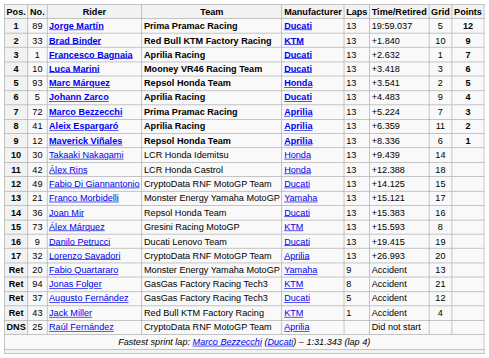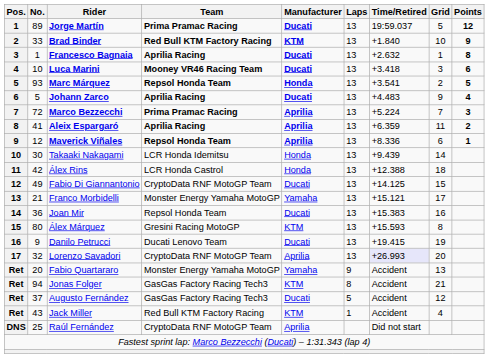 <table class="wikitable" style="font-size: 85%;">
 <tr>
 <th>Pos.</th>
 <th>No.</th>
 <th>Rider</th>
 <th>Team</th>
 <th>Manufacturer</th>
 <th>Laps</th>
 <th>Time/Retired</th>
 <th>Grid</th>
 <th>Points</th>
 </tr>
 <tr>
 <th scope="row">1</th>
 <td align="center">89</td>
 <td> <strong><a href='#'>Jorge Martín</a></strong></td>
 <td><strong>Prima Pramac Racing</strong></td>
 <td><strong><a href='#'>Ducati</a></strong></td>
 <td>13</td>
 <td>19:59.037</td>
 <td align="center">5</td>
 <td align="center"><strong>12</strong></td>
 </tr>
 <tr>
 <th scope="row">2</th>
 <td align="center">33</td>
 <td> <strong><a href='#'>Brad Binder</a></strong></td>
 <td><strong>Red Bull KTM Factory Racing</strong></td>
 <td><strong><a href='#'>KTM</a></strong></td>
 <td>13</td>
 <td>+1.840</td>
 <td align="center">10</td>
 <td align="center"><strong>9</strong></td>
 </tr>
 <tr>
 <th scope="row">3</th>
 <td align="center">1</td>
 <td> <strong><a href='#'>Francesco Bagnaia</a></strong></td>
 <td><strong>Aprilia Racing</strong></td>
 <td><strong><a href='#'>Ducati</a></strong></td>
 <td>13</td>
 <td>+2.632</td>
 <td align="center">1</td>
-<td align="center"><strong>7</strong></td>
+<td align="center"><strong>8</strong></td>
 </tr>
 <tr>
 <th scope="row">4</th>
 <td align="center">10</td>
 <td> <strong><a href='#'>Luca Marini</a></strong></td>
 <td><strong>Mooney VR46 Racing Team</strong></td>
 <td><strong><a href='#'>Ducati</a></strong></td>
 <td>13</td>
 <td>+3.418</td>
 <td align="center">3</td>
 <td align="center"><strong>6</strong></td>
 </tr>
 <tr>
 <th scope="row">5</th>
 <td align="center">93</td>
 <td> <strong><a href='#'>Marc Márquez</a></strong></td>
 <td><strong>Repsol Honda Team</strong></td>
 <td><strong><a href='#'>Honda</a></strong></td>
 <td>13</td>
 <td>+3.541</td>
 <td align="center">2</td>
 <td align="center"><strong>5</strong></td>
 </tr>
 <tr>
 <th scope="row">6</th>
 <td align="center">5</td>
 <td> <strong><a href='#'>Johann Zarco</a></strong></td>
 <td><strong>Aprilia Racing</strong></td>
 <td><strong><a href='#'>Ducati</a></strong></td>
 <td>13</td>
 <td>+4.483</td>
 <td align="center">9</td>
 <td align="center"><strong>4</strong></td>
 </tr>
 <tr>
 <th scope="row">7</th>
 <td align="center">72</td>
 <td> <strong><a href='#'>Marco Bezzecchi</a></strong></td>
 <td><strong>Prima Pramac Racing</strong></td>
 <td><strong><a href='#'>Aprilia</a></strong></td>
 <td>13</td>
 <td>+5.224</td>
 <td align="center">7</td>
 <td align="center"><strong>3</strong></td>
 </tr>
 <tr>
 <th scope="row">8</th>
 <td align="center">41</td>
 <td> <strong><a href='#'>Aleix Espargaró</a></strong></td>
 <td><strong>Aprilia Racing</strong></td>
 <td><strong><a href='#'>Aprilia</a></strong></td>
 <td>13</td>
 <td>+6.359</td>
 <td align="center">11</td>
 <td align="center"><strong>2</strong></td>
 </tr>
 <tr>
 <th scope="row">9</th>
 <td align="center">12</td>
 <td> <strong><a href='#'>Maverick Viñales</a></strong></td>
 <td><strong>Repsol Honda Team</strong></td>
 <td><strong><a href='#'>Aprilia</a></strong></td>
 <td>13</td>
 <td>+8.336</td>
 <td align="center">6</td>
 <td align="center"><strong>1</strong></td>
 </tr>
 <tr>
 <th scope="row">10</th>
 <td align="center">30</td>
 <td> <a href='#'>Takaaki Nakagami</a></td>
 <td>LCR Honda Idemitsu</td>
 <td><a href='#'>Honda</a></td>
 <td>13</td>
 <td>+9.439</td>
 <td align="center">14</td>
 <td></td>
 </tr>
 <tr>
 <th scope="row">11</th>
 <td align="center">42</td>
 <td> <a href='#'>Álex Rins</a></td>
 <td>LCR Honda Castrol</td>
 <td><a href='#'>Honda</a></td>
 <td>13</td>
 <td>+12.388</td>
 <td align="center">18</td>
 <td></td>
 </tr>
 <tr>
 <th scope="row">12</th>
 <td align="center">49</td>
 <td> <a href='#'>Fabio Di Giannantonio</a></td>
 <td>CryptoData RNF MotoGP Team</td>
 <td><a href='#'>Ducati</a></td>
 <td>13</td>
 <td>+14.125</td>
 <td align="center">15</td>
 <td></td>
 </tr>
 <tr>
 <th scope="row">13</th>
 <td align="center">21</td>
 <td> <a href='#'>Franco Morbidelli</a></td>
 <td>Monster Energy Yamaha MotoGP</td>
 <td><a href='#'>Yamaha</a></td>
 <td>13</td>
 <td>+15.121</td>
 <td align="center">17</td>
 <td></td>
 </tr>
 <tr>
 <th scope="row">14</th>
 <td align="center">36</td>
 <td> <a href='#'>Joan Mir</a></td>
 <td>Repsol Honda Team</td>
 <td><a href='#'>Ducati</a></td>
 <td>13</td>
 <td>+15.383</td>
 <td align="center">16</td>
 <td align="center"></td>
 </tr>
 <tr>
 <th scope="row">15</th>
-<td align="center">73</td>
+<td align="center">80</td>
 <td> <a href='#'>Álex Márquez</a></td>
 <td>Gresini Racing MotoGP</td>
 <td><a href='#'>KTM</a></td>
 <td>13</td>
 <td>+15.593</td>
 <td align="center">8</td>
 <td></td>
 </tr>
 <tr>
 <th scope="row">16</th>
 <td align="center">9</td>
 <td> <a href='#'>Danilo Petrucci</a></td>
 <td>Ducati Lenovo Team</td>
 <td><a href='#'>Ducati</a></td>
 <td>13</td>
 <td>+19.415</td>
 <td align="center">19</td>
 <td align="center"></td>
 </tr>
 <tr>
 <th scope="row">17</th>
 <td align="center">32</td>
 <td> <a href='#'>Lorenzo Savadori</a></td>
 <td>CryptoData RNF MotoGP Team</td>
 <td><a href='#'>Aprilia</a></td>
 <td>13</td>
-<td>+26.993</td>
+<td style="background: lavender;">+26.993</td>
 <td align="center">20</td>
 <td></td>
 </tr>
 <tr>
 <th scope="row">Ret</th>
 <td align="center">20</td>
 <td> <a href='#'>Fabio Quartararo</a></td>
 <td>Monster Energy Yamaha MotoGP</td>
 <td><a href='#'>Yamaha</a></td>
 <td>9</td>
 <td>Accident</td>
 <td align="center">13</td>
 <td></td>
 </tr>
 <tr>
 <th scope="row">Ret</th>
 <td align="center">94</td>
 <td> <a href='#'>Jonas Folger</a></td>
 <td>GasGas Factory Racing Tech3</td>
 <td><a href='#'>KTM</a></td>
 <td>8</td>
 <td>Accident</td>
 <td align="center">21</td>
 <td align="center"></td>
 </tr>
 <tr>
 <th scope="row">Ret</th>
 <td align="center">37</td>
 <td> <a href='#'>Augusto Fernández</a></td>
 <td>GasGas Factory Racing Tech3</td>
 <td><a href='#'>Ducati</a></td>
 <td>5</td>
 <td>Accident</td>
 <td align="center">12</td>
 <td align="center"></td>
 </tr>
 <tr>
 <th scope="row">Ret</th>
 <td align="center">43</td>
 <td> <a href='#'>Jack Miller</a></td>
 <td>Red Bull KTM Factory Racing</td>
 <td><a href='#'>KTM</a></td>
 <td>1</td>
 <td>Accident</td>
 <td align="center">4</td>
 <td align="center"></td>
 </tr>
 <tr>
 <th scope="row">DNS</th>
 <td align="center">25</td>
 <td> <a href='#'>Raúl Fernández</a></td>
 <td>CryptoData RNF MotoGP Team</td>
 <td><a href='#'>Aprilia</a></td>
 <td></td>
 <td>Did not start</td>
 <td align="center"></td>
 <td></td>
 </tr>
 <tr class="sortbottom">
 <td colspan="9" style="text-align:center"><em>Fastest sprint lap:  <a href='#'>Marco Bezzecchi</a> (<a href='#'>Ducati</a>) – 1:31.343 (lap 4)</em></td>
 </tr>
 <tr class="sortbottom">
 <th colspan=9></th>
 </tr>
 </table>
